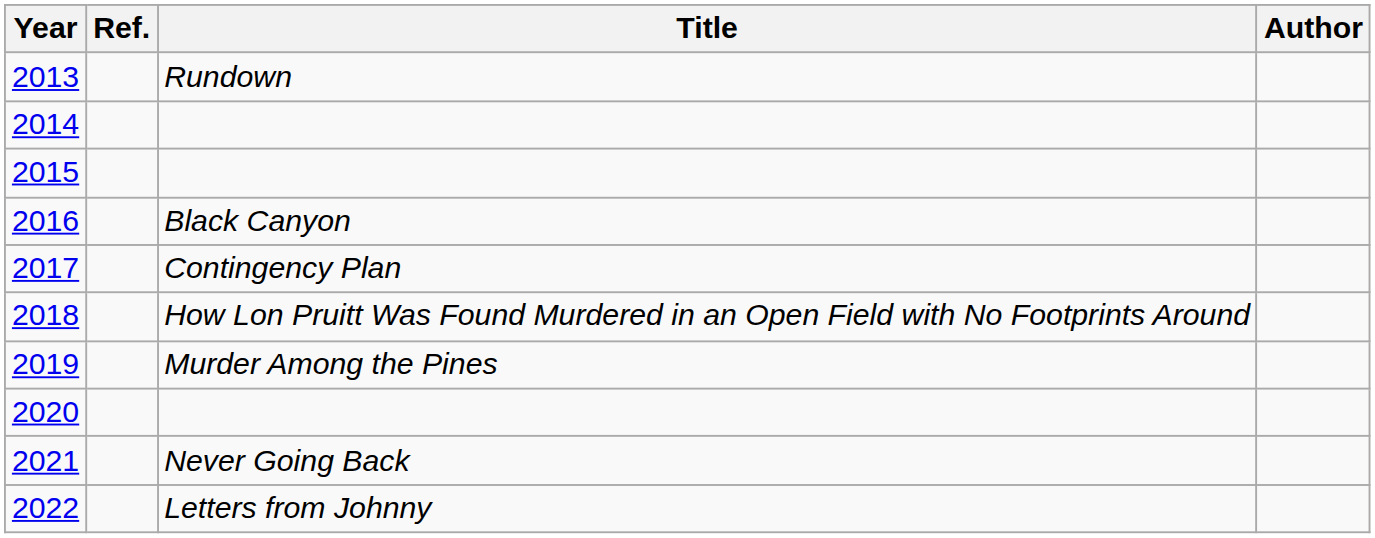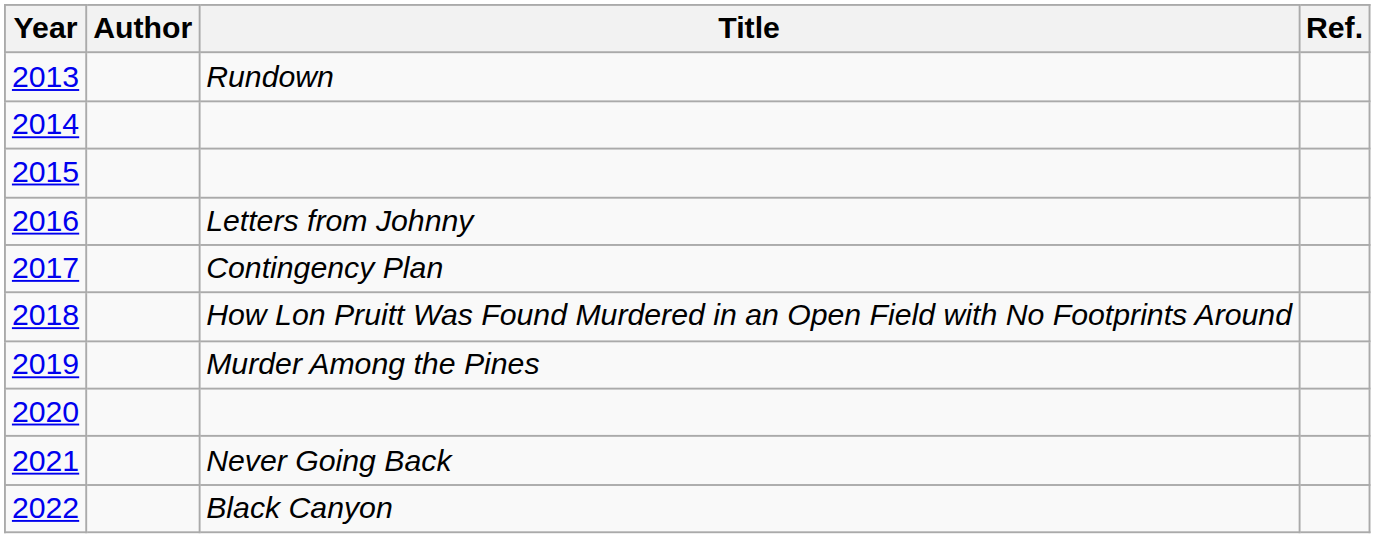 <table class="wikitable sortable mw-collapsible">
 <tr>
 <th>Year</th>
+<th>Author</th>
+<th>Title</th>
 <th>Ref.</th>
-<th>Title</th>
-<th>Author</th>
 </tr>
 <tr>
 <td><a href='#'>2013</a></td>
 <td></td>
 <td><em>Rundown</em></td>
 <td></td>
 </tr>
 <tr>
 <td><a href='#'>2014</a></td>
 <td></td>
 <td><em></em></td>
 <td></td>
 </tr>
 <tr>
 <td><a href='#'>2015</a></td>
 <td></td>
 <td><em></em></td>
 <td></td>
 </tr>
 <tr>
 <td><a href='#'>2016</a></td>
 <td></td>
-<td><em>Black Canyon</em></td>
+<td><em>Letters from Johnny</em></td>
 <td></td>
 </tr>
 <tr>
 <td><a href='#'>2017</a></td>
 <td></td>
 <td><em>Contingency Plan</em></td>
 <td></td>
 </tr>
 <tr>
 <td><a href='#'>2018</a></td>
 <td></td>
 <td><em>How Lon Pruitt Was Found Murdered in an Open Field with No Footprints Around</em></td>
 <td></td>
 </tr>
 <tr>
 <td><a href='#'>2019</a></td>
 <td></td>
 <td><em>Murder Among the Pines</em></td>
 <td></td>
 </tr>
 <tr>
 <td><a href='#'>2020</a></td>
 <td></td>
 <td></td>
 <td></td>
 </tr>
 <tr>
 <td><a href='#'>2021</a></td>
 <td></td>
 <td><em>Never Going Back</em></td>
 <td></td>
 </tr>
 <tr>
 <td><a href='#'>2022</a></td>
 <td></td>
-<td><em>Letters from Johnny</em></td>
+<td><em>Black Canyon</em></td>
 <td></td>
 </tr>
 </table>
